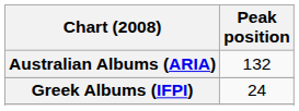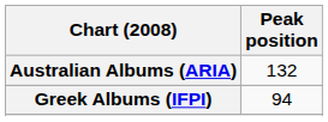 <table class="wikitable sortable plainrowheaders" style="text-align:center">
 <tr>
 <th scope="col">Chart (2008)</th>
 <th scope="col">Peak<br>position</th>
 </tr>
 <tr>
 <th scope="row">Australian Albums (<a href='#'>ARIA</a>)</th>
 <td>132</td>
 </tr>
 <tr>
 </tr>
 <tr>
 </tr>
 <tr>
 </tr>
 <tr>
 </tr>
 <tr>
 </tr>
 <tr>
 </tr>
 <tr>
 <th scope="row">Greek Albums (<a href='#'>IFPI</a>)</th>
-<td>24</td>
+<td>94</td>
 </tr>
 <tr>
 </tr>
 <tr>
 </tr>
 <tr>
 </tr>
 <tr>
 </tr>
 <tr>
 </tr>
 <tr>
 </tr>
 <tr>
 </tr>
 </table>
